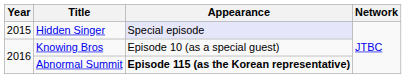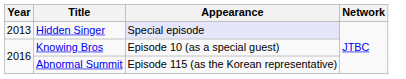 <table class="wikitable">
 <tr>
 <th>Year</th>
 <th>Title</th>
 <th>Appearance</th>
 <th>Network</th>
 </tr>
 <tr>
-<td>2015</td>
+<td>2013</td>
 <td><a href='#'>Hidden Singer</a></td>
 <td style="background: lavender;">Special episode</td>
 <td rowspan="3"><a href='#'>JTBC</a></td>
 </tr>
 <tr>
 <td rowspan="2">2016</td>
 <td><a href='#'>Knowing Bros</a></td>
 <td>Episode 10 (as a special guest)</td>
 </tr>
 <tr>
 <td><a href='#'>Abnormal Summit</a></td>
-<td><strong>Episode 115 (as the Korean representative)</strong></td>
+<td>Episode 115 (as the Korean representative)</td>
 </tr>
 </table>
